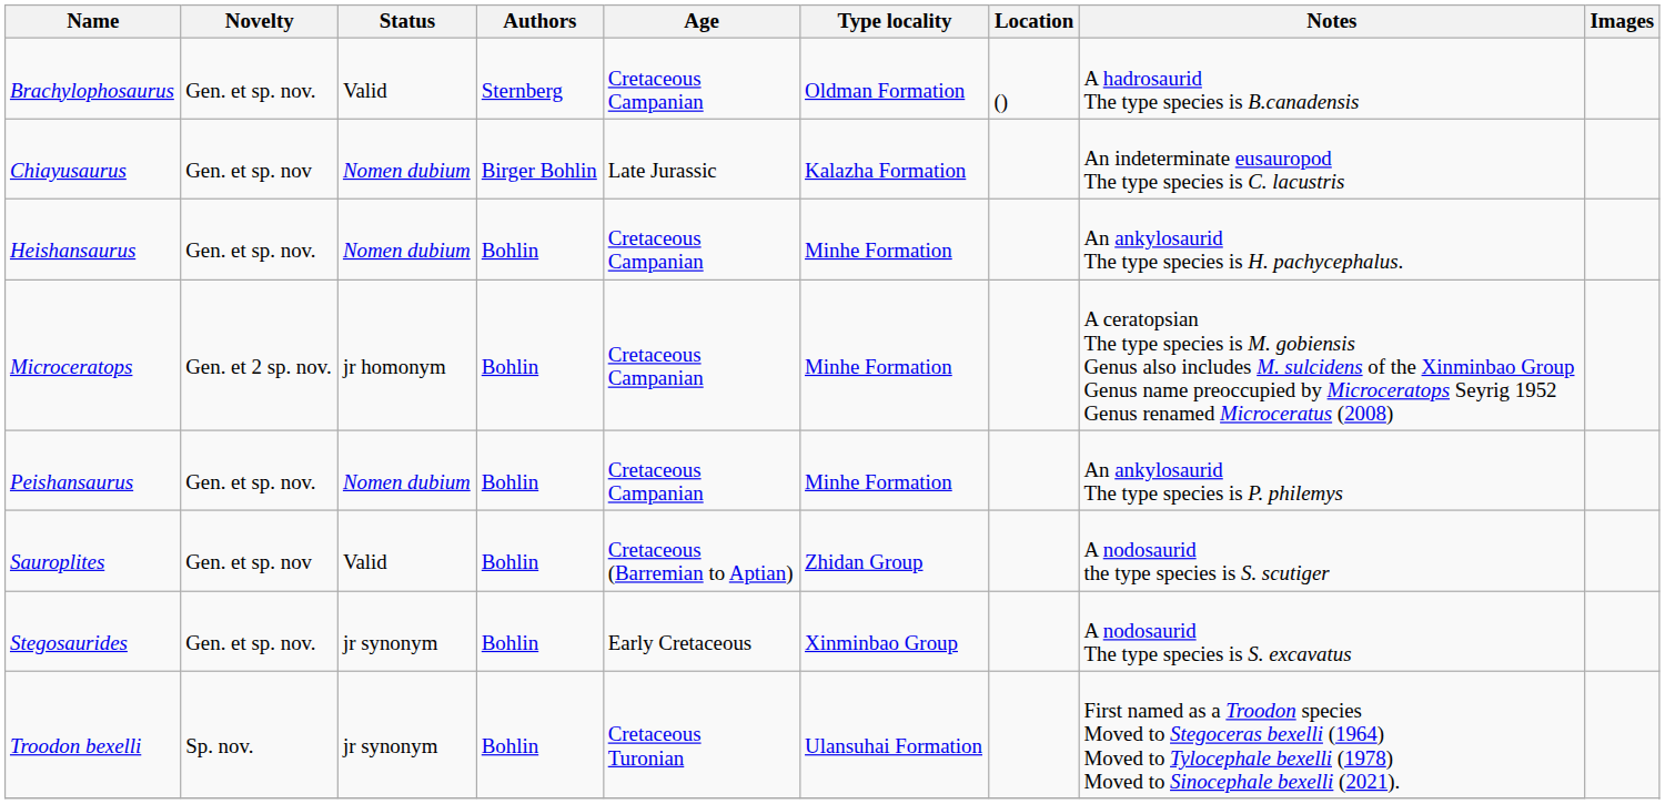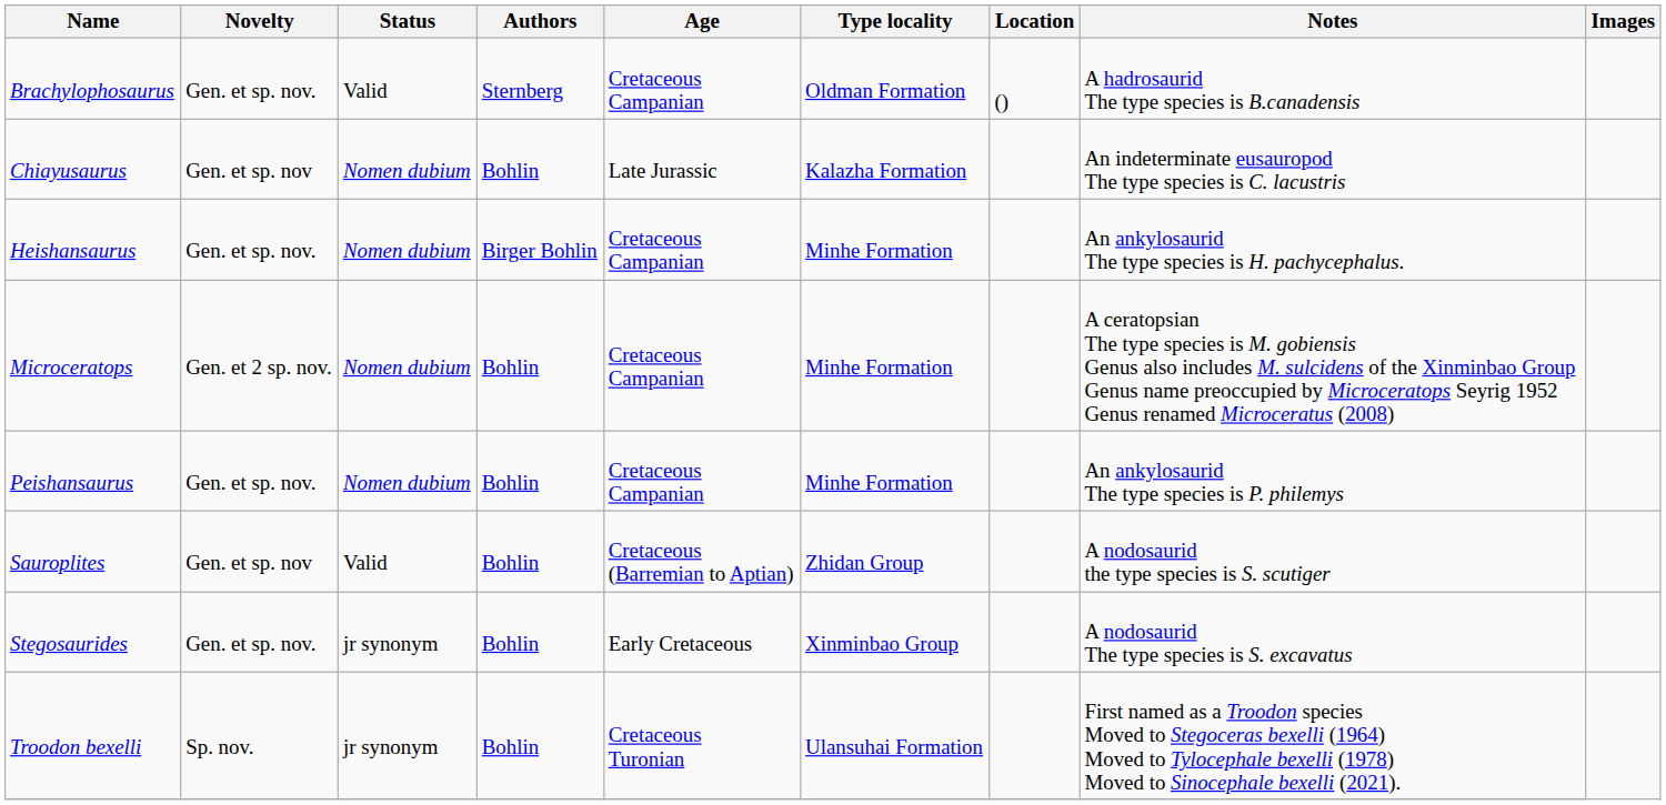 <table class="wikitable sortable" align="center" width="100%">
 <tr>
 <th>Name</th>
 <th>Novelty</th>
 <th>Status</th>
 <th>Authors</th>
 <th>Age</th>
 <th>Type locality</th>
 <th>Location</th>
 <th>Notes</th>
 <th>Images</th>
 </tr>
 <tr>
 <td><br><em><a href='#'>Brachylophosaurus</a></em></td>
 <td><br>Gen. et sp. nov.</td>
 <td><br>Valid</td>
 <td><br><a href='#'>Sternberg</a></td>
 <td><br><a href='#'>Cretaceous</a><br><a href='#'>Campanian</a></td>
 <td><br><a href='#'>Oldman Formation</a></td>
 <td><br><br>()</td>
 <td><br>A <a href='#'>hadrosaurid</a><br> The type species is <em>B.canadensis</em></td>
 <td></td>
 </tr>
 <tr>
 <td><br><em><a href='#'>Chiayusaurus</a></em></td>
 <td><br>Gen. et sp. nov</td>
 <td><br><em><a href='#'>Nomen dubium</a></em></td>
-<td><br><a href='#'>Birger Bohlin</a></td>
+<td><br><a href='#'>Bohlin</a></td>
 <td><br>Late Jurassic</td>
 <td><br><a href='#'>Kalazha Formation</a></td>
 <td><br></td>
 <td><br>An indeterminate <a href='#'>eusauropod</a><br> The type species is <em>C. lacustris</em></td>
 <td></td>
 </tr>
 <tr>
 <td><br><em><a href='#'>Heishansaurus</a></em></td>
 <td><br>Gen. et sp. nov.</td>
 <td><br><em><a href='#'>Nomen dubium</a></em></td>
-<td><br><a href='#'>Bohlin</a></td>
+<td><br><a href='#'>Birger Bohlin</a></td>
 <td><br><a href='#'>Cretaceous</a><br><a href='#'>Campanian</a></td>
 <td><br><a href='#'>Minhe Formation</a></td>
 <td><br></td>
 <td><br>An <a href='#'>ankylosaurid</a><br>The type species is <em>H. pachycephalus</em>.</td>
 <td></td>
 </tr>
 <tr>
 <td><br><em><a href='#'>Microceratops</a></em></td>
 <td><br>Gen. et 2 sp. nov.</td>
-<td><br>jr homonym</td>
+<td><br><em><a href='#'>Nomen dubium</a></em></td>
 <td><br><a href='#'>Bohlin</a></td>
 <td><br><a href='#'>Cretaceous</a><br><a href='#'>Campanian</a></td>
 <td><br><a href='#'>Minhe Formation</a></td>
 <td><br></td>
 <td><br>A ceratopsian<br> The type species is <em>M. gobiensis</em><br>Genus also includes <em><a href='#'>M. sulcidens</a></em> of the <a href='#'>Xinminbao Group</a><br>Genus name preoccupied by <em><a href='#'>Microceratops</a></em> Seyrig 1952<br> Genus renamed <em><a href='#'>Microceratus</a></em> (<a href='#'>2008</a>)</td>
 <td></td>
 </tr>
 <tr>
 <td><br><em><a href='#'>Peishansaurus</a></em></td>
 <td><br>Gen. et sp. nov.</td>
 <td><br><em><a href='#'>Nomen dubium</a></em></td>
 <td><br><a href='#'>Bohlin</a></td>
 <td><br><a href='#'>Cretaceous</a><br><a href='#'>Campanian</a></td>
 <td><br><a href='#'>Minhe Formation</a></td>
 <td><br></td>
 <td><br>An <a href='#'>ankylosaurid</a><br>The type species is <em>P. philemys</em></td>
 <td></td>
 </tr>
 <tr>
 <td><br><em><a href='#'>Sauroplites</a></em></td>
 <td><br>Gen. et sp. nov</td>
 <td><br>Valid</td>
 <td><br><a href='#'>Bohlin</a></td>
 <td><br><a href='#'>Cretaceous</a><br>(<a href='#'>Barremian</a> to <a href='#'>Aptian</a>)</td>
 <td><br><a href='#'>Zhidan Group</a></td>
 <td><br></td>
 <td><br>A <a href='#'>nodosaurid</a><br> the type species is <em>S. scutiger</em></td>
 <td></td>
 </tr>
 <tr>
 <td><br><em><a href='#'>Stegosaurides </a></em></td>
 <td><br>Gen. et sp. nov.</td>
 <td><br>jr synonym</td>
 <td><br><a href='#'>Bohlin</a></td>
 <td><br>Early Cretaceous</td>
 <td><br><a href='#'>Xinminbao Group</a></td>
 <td><br></td>
 <td><br>A <a href='#'>nodosaurid</a><br>The type species is <em>S. excavatus</em></td>
 <td></td>
 </tr>
 <tr>
 <td><br><em><a href='#'>Troodon bexelli</a></em></td>
 <td><br>Sp. nov.</td>
 <td><br>jr synonym</td>
 <td><br><a href='#'>Bohlin</a></td>
 <td><br><a href='#'>Cretaceous</a><br><a href='#'>Turonian</a></td>
 <td><br><a href='#'>Ulansuhai Formation</a></td>
 <td><br></td>
 <td><br>First named as a <em><a href='#'>Troodon</a></em> species<br> Moved to <em><a href='#'>Stegoceras bexelli</a></em> (<a href='#'>1964</a>)<br> Moved to <em><a href='#'>Tylocephale bexelli</a></em> (<a href='#'>1978</a>)<br> Moved to <em><a href='#'>Sinocephale bexelli</a></em> (<a href='#'>2021</a>).</td>
 </tr>
 <tr>
 </tr>
 </table>
